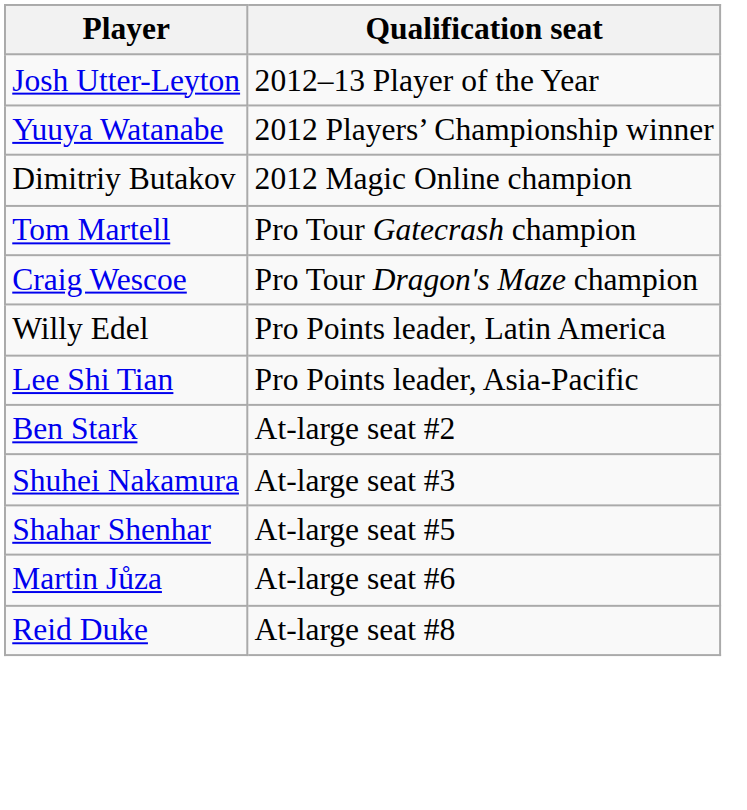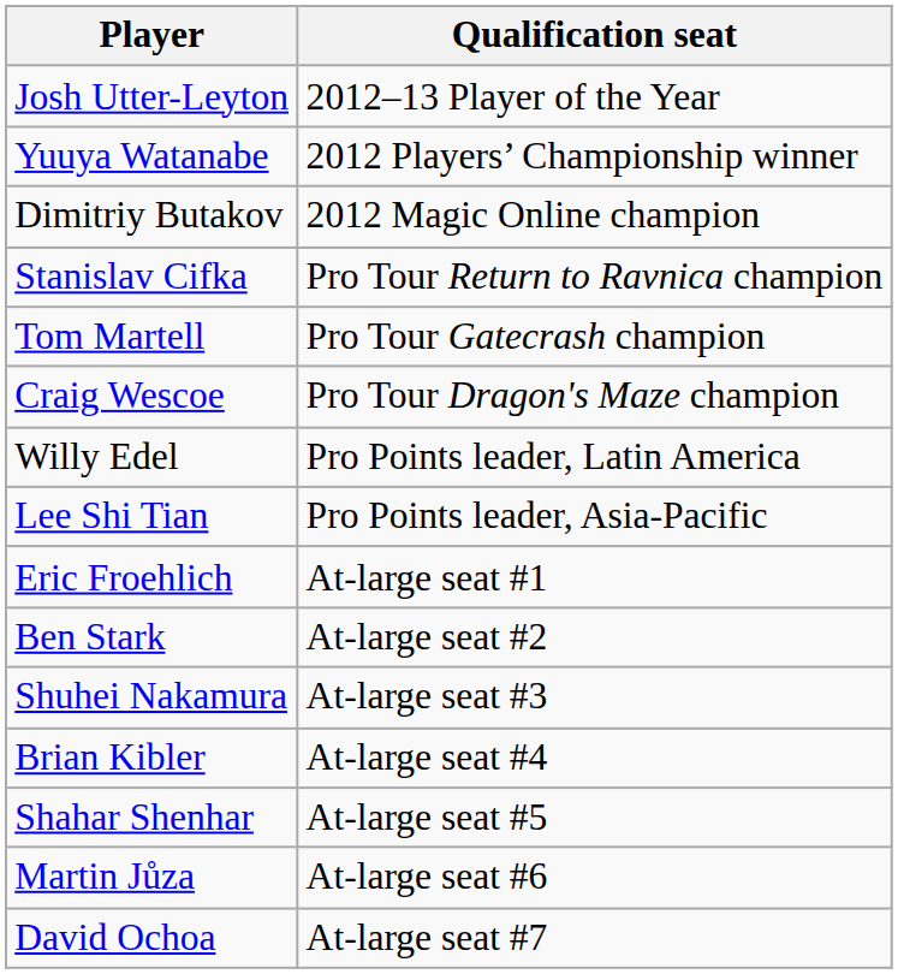 <table class="wikitable">
 <tr>
 <th>Player</th>
 <th>Qualification seat</th>
 </tr>
 <tr>
 <td> <a href='#'>Josh Utter-Leyton</a></td>
 <td>2012–13 Player of the Year</td>
 </tr>
 <tr>
 <td> <a href='#'>Yuuya Watanabe</a></td>
 <td>2012 Players’ Championship winner</td>
 </tr>
 <tr>
 <td> Dimitriy Butakov</td>
 <td>2012 Magic Online champion</td>
 </tr>
 <tr>
+<td> <a href='#'>Stanislav Cifka</a></td>
+<td>Pro Tour <em>Return to Ravnica</em> champion</td>
+</tr>
+<tr>
 <td> <a href='#'>Tom Martell</a></td>
 <td>Pro Tour <em>Gatecrash</em> champion</td>
 </tr>
 <tr>
 <td> <a href='#'>Craig Wescoe</a></td>
 <td>Pro Tour <em>Dragon's Maze</em> champion</td>
 </tr>
 <tr>
 <td> Willy Edel</td>
 <td>Pro Points leader, Latin America</td>
 </tr>
 <tr>
 <td> <a href='#'>Lee Shi Tian</a></td>
 <td>Pro Points leader, Asia-Pacific</td>
 </tr>
 <tr>
+<td> <a href='#'>Eric Froehlich</a></td>
+<td>At-large seat #1</td>
+</tr>
+<tr>
 <td> <a href='#'>Ben Stark</a></td>
 <td>At-large seat #2</td>
 </tr>
 <tr>
 <td> <a href='#'>Shuhei Nakamura</a></td>
 <td>At-large seat #3</td>
+</tr>
+<tr>
+<td> <a href='#'>Brian Kibler</a></td>
+<td>At-large seat #4</td>
 </tr>
 <tr>
 <td> <a href='#'>Shahar Shenhar</a></td>
 <td>At-large seat #5</td>
 </tr>
 <tr>
 <td> <a href='#'>Martin Jůza</a></td>
 <td>At-large seat #6</td>
 </tr>
 <tr>
-<td> <a href='#'>Reid Duke</a></td>
-<td>At-large seat #8</td>
+<td> <a href='#'>David Ochoa</a></td>
+<td>At-large seat #7</td>
 </tr>
 </table>
